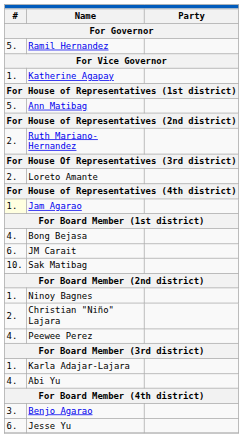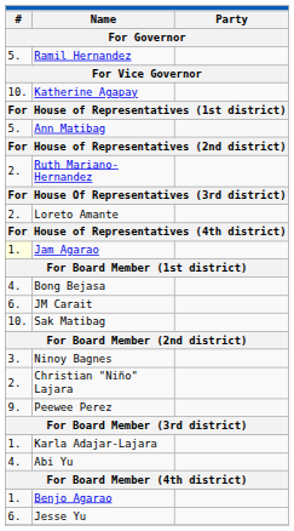 <table class="wikitable" style="font-size:90%">
 <tr>
 <td colspan="5" bgcolor=#025cbc></td>
 </tr>
 <tr>
 <th>#</th>
 <th width=150px>Name</th>
 <th colspan=2 width=110px>Party</th>
 </tr>
 <tr>
 <th colspan="5">For Governor</th>
 </tr>
 <tr>
 <td>5.</td>
 <td><a href='#'>Ramil Hernandez</a></td>
 <td></td>
 </tr>
 <tr>
 <th colspan="5">For Vice Governor</th>
 </tr>
 <tr>
-<td>1.</td>
+<td>10.</td>
 <td><a href='#'>Katherine Agapay</a></td>
 <td></td>
 </tr>
 <tr>
 <th colspan="5">For House of Representatives (1st district)</th>
 </tr>
 <tr>
 <td>5.</td>
 <td><a href='#'>Ann Matibag</a></td>
 <td></td>
 </tr>
 <tr>
 <th colspan="5">For House of Representatives (2nd district)</th>
 </tr>
 <tr>
 <td>2.</td>
 <td><a href='#'>Ruth Mariano-Hernandez</a></td>
 <td></td>
 </tr>
 <tr>
 <th colspan="5">For House Of Representatives (3rd district)</th>
 </tr>
 <tr>
 <td>2.</td>
 <td>Loreto Amante</td>
 <td></td>
 </tr>
 <tr>
 <th colspan="5">For House of Representatives (4th district)</th>
 </tr>
 <tr>
 <td style="background: lightyellow;">1.</td>
 <td><a href='#'>Jam Agarao</a></td>
 <td></td>
 </tr>
 <tr>
 <th colspan="5">For Board Member (1st district)</th>
 </tr>
 <tr>
 <td>4.</td>
 <td>Bong Bejasa</td>
 <td></td>
 </tr>
 <tr>
 <td>6.</td>
 <td>JM Carait</td>
 <td></td>
 </tr>
 <tr>
 <td>10.</td>
 <td>Sak Matibag</td>
 <td></td>
 </tr>
 <tr>
 <th colspan="5">For Board Member (2nd district)</th>
 </tr>
 <tr>
-<td>1.</td>
+<td>3.</td>
 <td>Ninoy Bagnes</td>
 <td></td>
 </tr>
 <tr>
 <td>2.</td>
 <td>Christian "Niño" Lajara</td>
 <td></td>
 </tr>
 <tr>
-<td>4.</td>
+<td>9.</td>
 <td>Peewee Perez</td>
 <td></td>
 </tr>
 <tr>
 <th colspan="5">For Board Member (3rd district)</th>
 </tr>
 <tr>
 <td>1.</td>
 <td>Karla Adajar-Lajara</td>
 <td></td>
 </tr>
 <tr>
 <td>4.</td>
 <td>Abi Yu</td>
 <td></td>
 </tr>
 <tr>
 <th colspan="5">For Board Member (4th district)</th>
 </tr>
 <tr>
-<td>3.</td>
+<td>1.</td>
 <td><a href='#'>Benjo Agarao</a></td>
 <td></td>
 </tr>
 <tr>
 <td>6.</td>
 <td>Jesse Yu</td>
 <td></td>
 </tr>
 <tr>
 </tr>
 </table>
